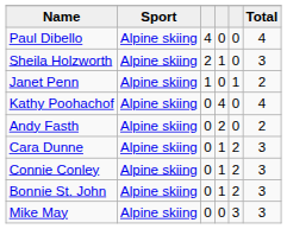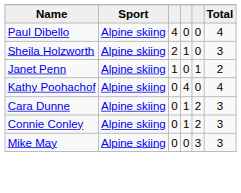 <table class="wikitable sortable"  style="font-size:95%; float:right;">
 <tr style="background:#efefef;">
 </tr>
 <tr style="text-align:center; background:#efefef;">
 <td><strong>Name</strong></td>
 <td><strong>Sport</strong></td>
 <td class="unsortable"></td>
 <td class="unsortable"></td>
 <td class="unsortable"></td>
 <td><strong>Total</strong></td>
 </tr>
 <tr style="text-align:center;">
 <td align="left"><a href='#'>Paul Dibello</a></td>
 <td><a href='#'>Alpine skiing</a></td>
 <td>4</td>
 <td>0</td>
 <td>0</td>
 <td>4</td>
 </tr>
 <tr style="text-align:center;">
 <td align="left"><a href='#'>Sheila Holzworth</a></td>
 <td><a href='#'>Alpine skiing</a></td>
 <td>2</td>
 <td>1</td>
 <td>0</td>
 <td>3</td>
 </tr>
 <tr style="text-align:center;">
 <td align="left"><a href='#'>Janet Penn</a></td>
 <td><a href='#'>Alpine skiing</a></td>
 <td>1</td>
 <td>0</td>
 <td>1</td>
 <td>2</td>
 </tr>
 <tr style="text-align:center;">
 <td align="left"><a href='#'>Kathy Poohachof</a></td>
 <td><a href='#'>Alpine skiing</a></td>
 <td>0</td>
 <td>4</td>
 <td>0</td>
 <td>4</td>
 </tr>
 <tr style="text-align:center;">
-<td align="left"><a href='#'>Andy Fasth</a></td>
-<td><a href='#'>Alpine skiing</a></td>
-<td>0</td>
-<td>2</td>
-<td>0</td>
-<td>2</td>
-</tr>
-<tr style="text-align:center;">
 <td align="left"><a href='#'>Cara Dunne</a></td>
 <td><a href='#'>Alpine skiing</a></td>
 <td>0</td>
 <td>1</td>
 <td>2</td>
 <td>3</td>
 </tr>
 <tr style="text-align:center;">
 <td align="left"><a href='#'>Connie Conley</a></td>
 <td><a href='#'>Alpine skiing</a></td>
 <td>0</td>
 <td>1</td>
 <td>2</td>
 <td>3</td>
 </tr>
 <tr style="text-align:center;">
-<td align="left"><a href='#'>Bonnie St. John</a></td>
-<td><a href='#'>Alpine skiing</a></td>
-<td>0</td>
-<td>1</td>
-<td>2</td>
-<td>3</td>
-</tr>
-<tr style="text-align:center;">
 <td align="left"><a href='#'>Mike May</a></td>
 <td><a href='#'>Alpine skiing</a></td>
 <td>0</td>
 <td>0</td>
 <td>3</td>
 <td>3</td>
 </tr>
 </table>
